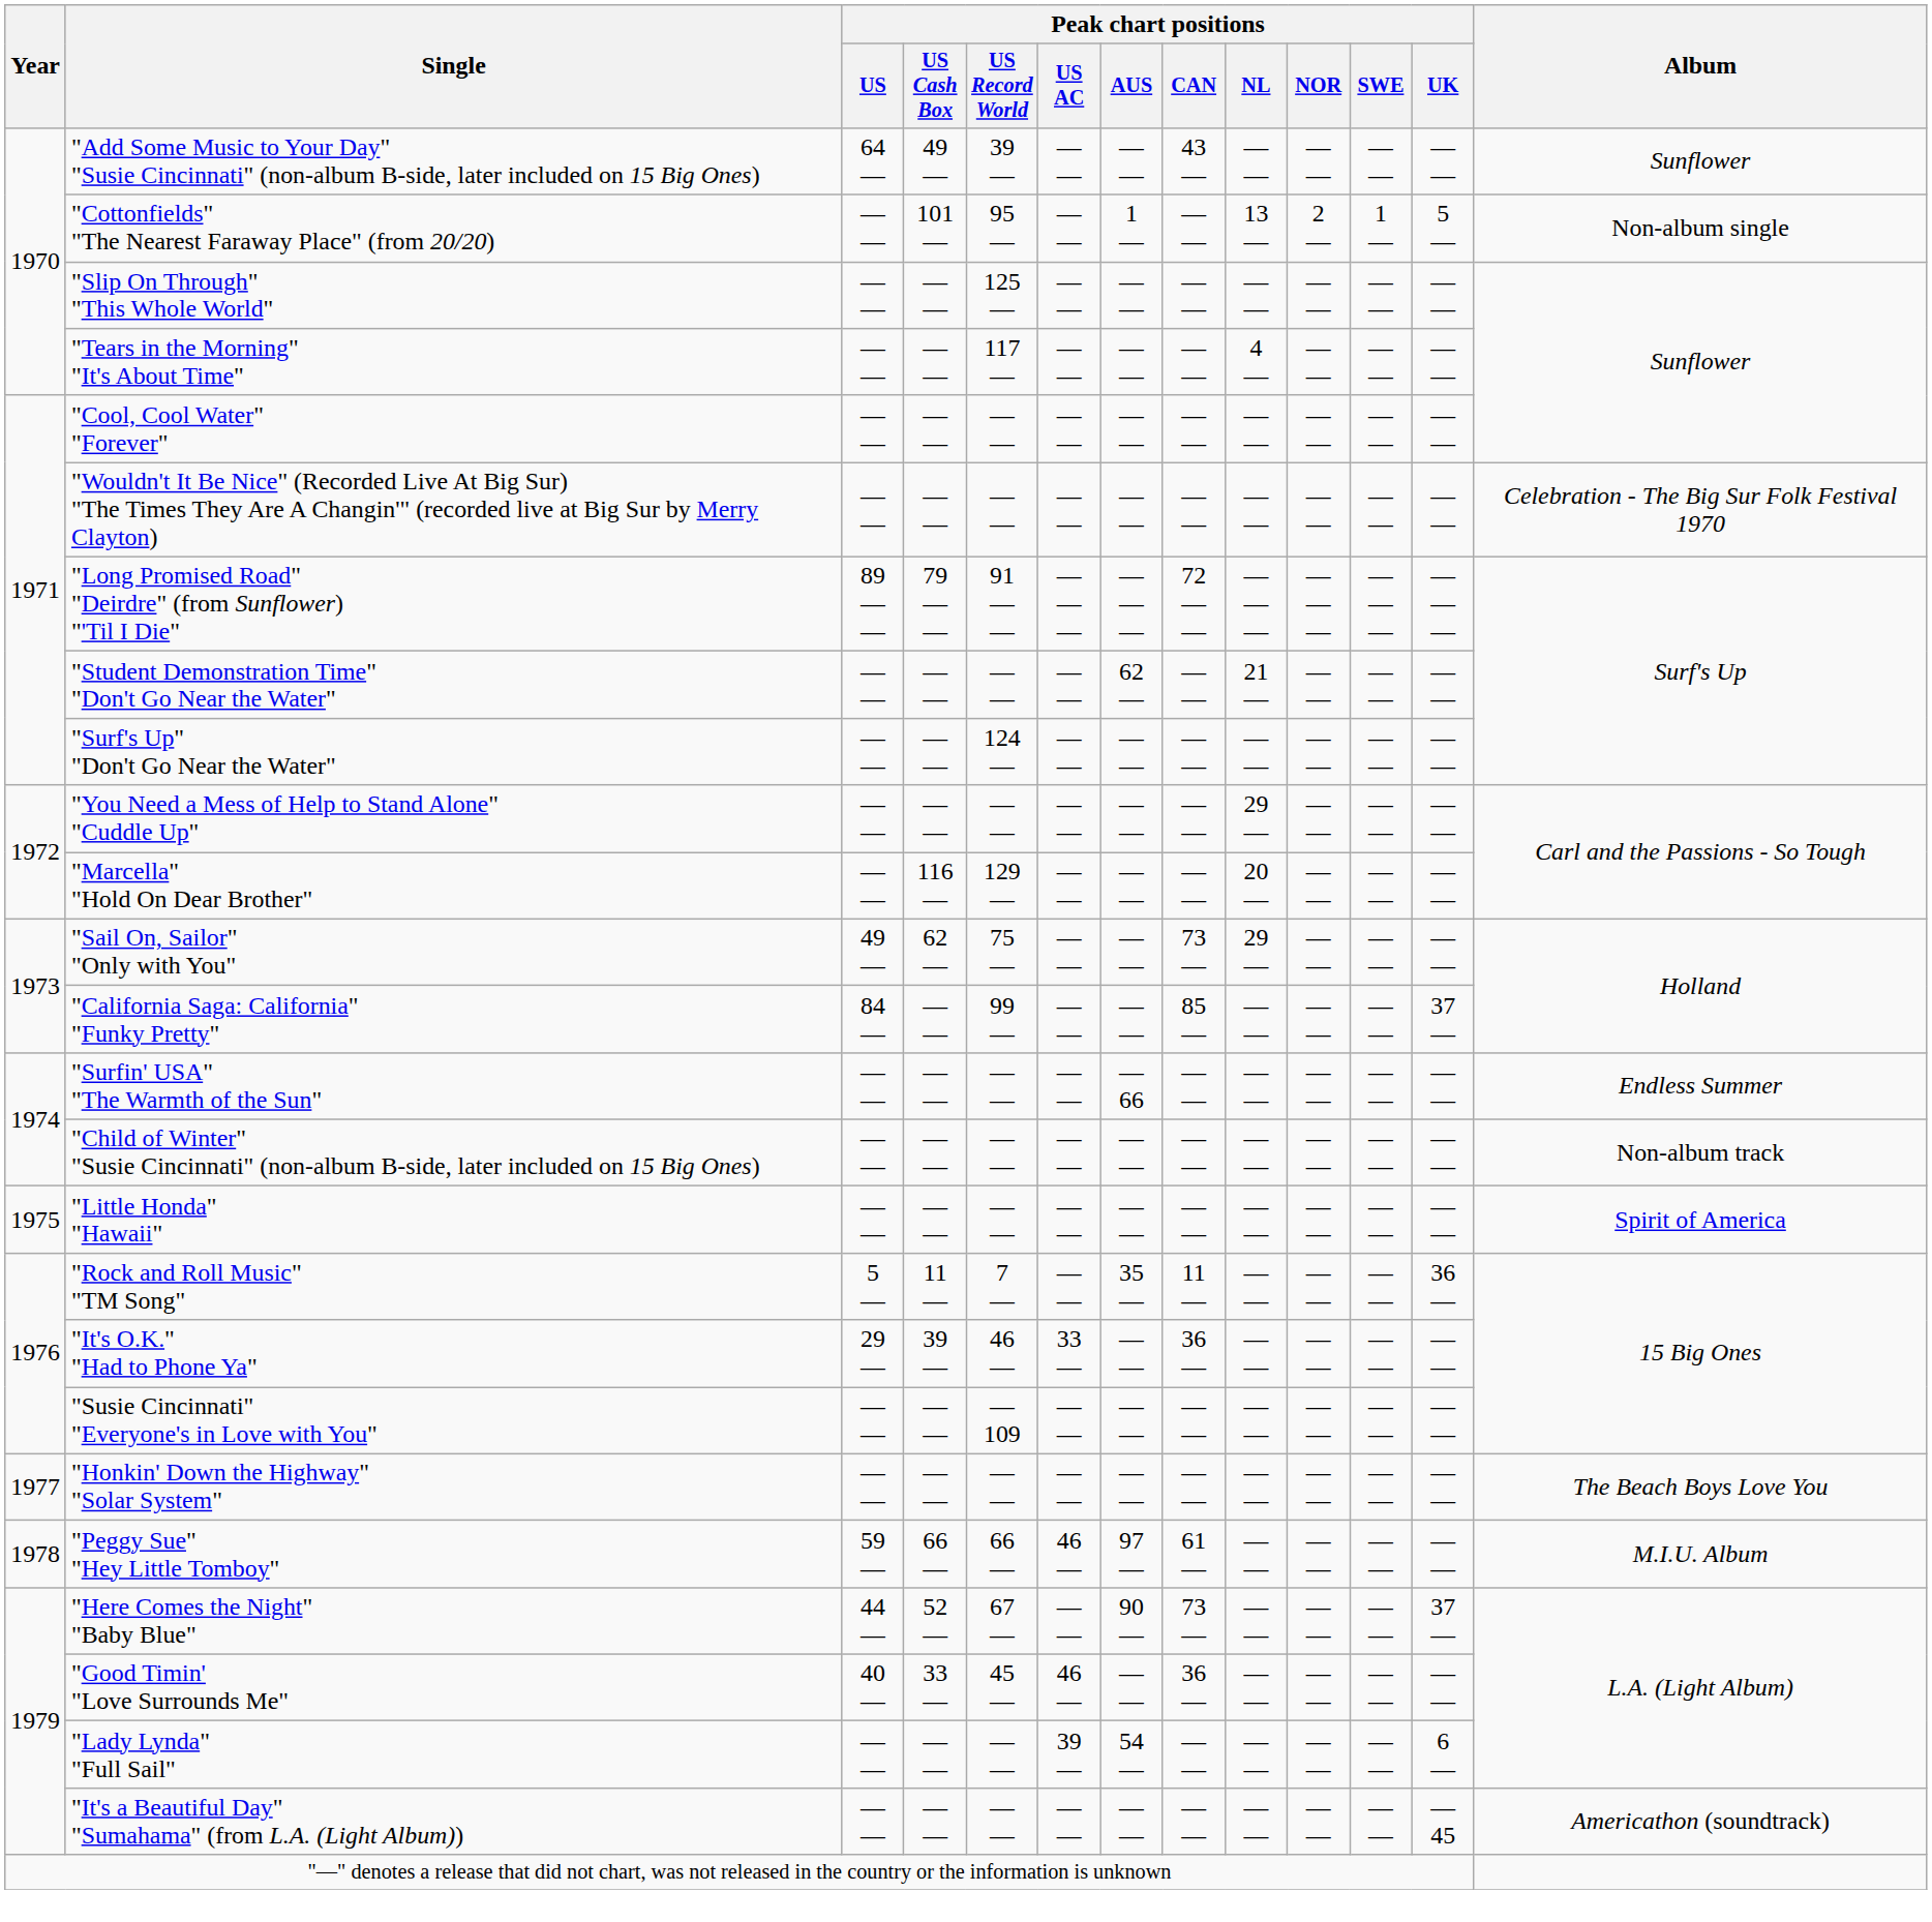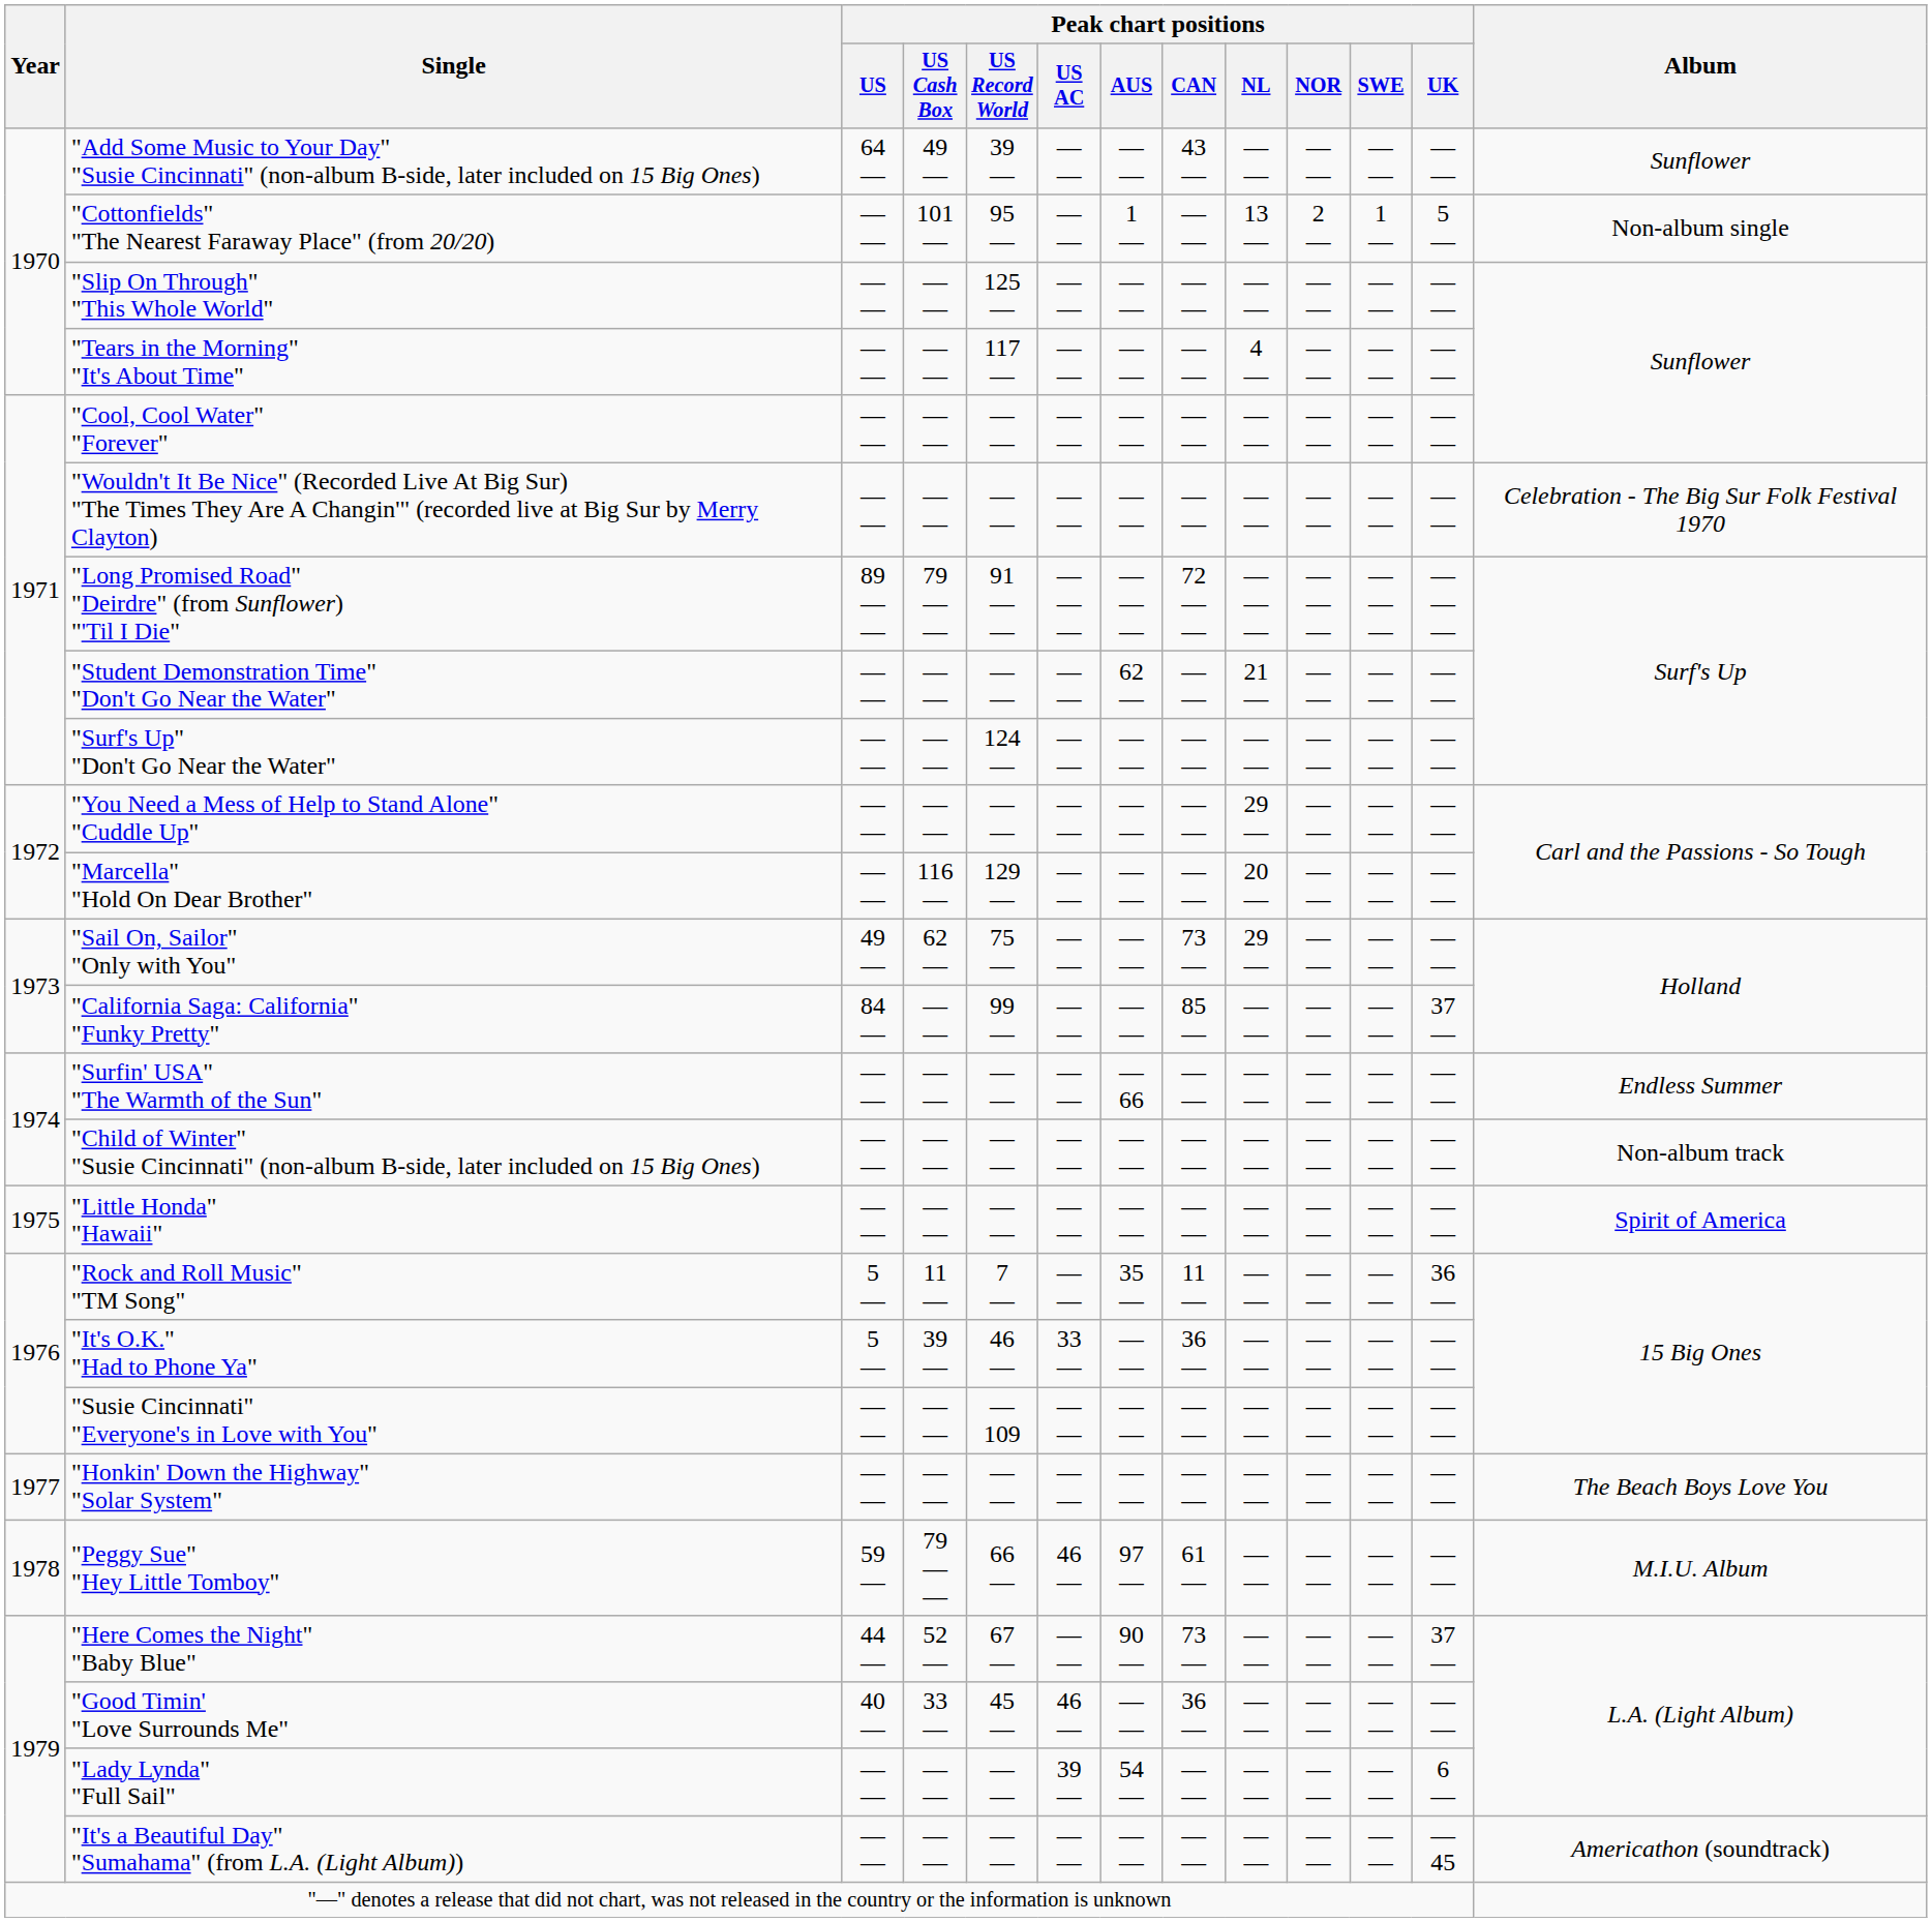 <table class="wikitable" style="text-align:center;">
 <tr>
 <th style="text-align:center;" rowspan="2">Year</th>
 <th style="text-align:center;" rowspan="2">Single</th>
 <th style="text-align:center;" colspan="10">Peak chart positions</th>
 <th rowspan="2">Album</th>
 </tr>
 <tr>
 <th scope=col style="width:2.5em;font-size:85%"><a href='#'>US</a><br></th>
 <th scope=col style="width:2.5em;font-size:85%"><a href='#'>US <em>Cash Box</em></a><br></th>
 <th scope=col style="width:2.5em;font-size:85%"><a href='#'>US <em>Record World</em></a><br></th>
 <th scope=col style="width:2.5em;font-size:85%"><a href='#'>US AC</a><br></th>
 <th scope=col style="width:2.5em;font-size:85%"><a href='#'>AUS</a><br></th>
 <th scope=col style="width:2.5em;font-size:85%"><a href='#'>CAN</a><br></th>
 <th scope=col style="width:2.5em;font-size:85%"><a href='#'>NL</a><br></th>
 <th scope=col style="width:2.5em;font-size:85%"><a href='#'>NOR</a><br></th>
 <th scope=col style="width:2.5em;font-size:85%"><a href='#'>SWE</a><br></th>
 <th scope=col style="width:2.5em;font-size:85%"><a href='#'>UK</a><br></th>
 </tr>
 <tr>
 <td rowspan="4">1970</td>
 <td style="text-align:left;">"<a href='#'>Add Some Music to Your Day</a>"<br>"<a href='#'>Susie Cincinnati</a>" (non-album B-side, later included on <em>15 Big Ones</em>)</td>
 <td>64<br>—</td>
 <td>49<br>—</td>
 <td>39<br>—</td>
 <td>—<br>—</td>
 <td>—<br>—</td>
 <td>43<br>—</td>
 <td>—<br>—</td>
 <td>—<br>—</td>
 <td>—<br>—</td>
 <td>—<br>—</td>
 <td><em>Sunflower</em></td>
 </tr>
 <tr>
 <td style="text-align:left;">"<a href='#'>Cottonfields</a>"<br>"The Nearest Faraway Place" (from <em>20/20</em>)</td>
 <td>—<br>—</td>
 <td>101<br>—</td>
 <td>95<br>—</td>
 <td>—<br>—</td>
 <td>1<br>—</td>
 <td>—<br>—</td>
 <td>13<br>—</td>
 <td>2<br>—</td>
 <td>1<br>—</td>
 <td>5<br>—</td>
 <td>Non-album single</td>
 </tr>
 <tr>
 <td style="text-align:left;">"<a href='#'>Slip On Through</a>" <br>"<a href='#'>This Whole World</a>"</td>
 <td>—<br>—</td>
 <td>—<br>—</td>
 <td>125<br>—</td>
 <td>—<br>—</td>
 <td>—<br>—</td>
 <td>—<br>—</td>
 <td>—<br>—</td>
 <td>—<br>—</td>
 <td>—<br>—</td>
 <td>—<br>—</td>
 <td rowspan="3"><em>Sunflower</em></td>
 </tr>
 <tr>
 <td style="text-align:left;">"<a href='#'>Tears in the Morning</a>" <br>"<a href='#'>It's About Time</a>"</td>
 <td>—<br>—</td>
 <td>—<br>—</td>
 <td>117<br>—</td>
 <td>—<br>—</td>
 <td>—<br>—</td>
 <td>—<br>—</td>
 <td>4<br>—</td>
 <td>—<br>—</td>
 <td>—<br>—</td>
 <td>—<br>—</td>
 </tr>
 <tr>
 <td rowspan="5">1971</td>
 <td style="text-align:left;">"<a href='#'>Cool, Cool Water</a>" <br>"<a href='#'>Forever</a>"</td>
 <td>—<br>—</td>
 <td>—<br>—</td>
 <td>—<br>—</td>
 <td>—<br>—</td>
 <td>—<br>—</td>
 <td>—<br>—</td>
 <td>—<br>—</td>
 <td>—<br>—</td>
 <td>—<br>—</td>
 <td>—<br>—</td>
 </tr>
 <tr>
 <td style="text-align:left;">"<a href='#'>Wouldn't It Be Nice</a>" (Recorded Live At Big Sur)   <br>"The Times They Are A Changin'" (recorded live at Big Sur by <a href='#'>Merry Clayton</a>)</td>
 <td>—<br>—</td>
 <td>—<br>—</td>
 <td>—<br>—</td>
 <td>—<br>—</td>
 <td>—<br>—</td>
 <td>—<br>—</td>
 <td>—<br>—</td>
 <td>—<br>—</td>
 <td>—<br>—</td>
 <td>—<br>—</td>
 <td><em>Celebration - The Big Sur Folk Festival 1970</em></td>
 </tr>
 <tr>
 <td style="text-align:left;">"<a href='#'>Long Promised Road</a>"<br>"<a href='#'>Deirdre</a>" (from <em>Sunflower</em>)<br>"<a href='#'>'Til I Die</a>"</td>
 <td>89<br>—<br>—</td>
 <td>79<br>—<br>—</td>
 <td>91<br>—<br>—</td>
 <td>—<br>—<br>—</td>
 <td>—<br>—<br>—</td>
 <td>72<br>—<br>—</td>
 <td>—<br>—<br>—</td>
 <td>—<br>—<br>—</td>
 <td>—<br>—<br>—</td>
 <td>—<br>—<br>—</td>
 <td rowspan="3"><em>Surf's Up</em></td>
 </tr>
 <tr>
 <td style="text-align:left;">"<a href='#'>Student Demonstration Time</a>"<br>"<a href='#'>Don't Go Near the Water</a>"</td>
 <td>—<br>—</td>
 <td>—<br>—</td>
 <td>—<br>—</td>
 <td>—<br>—</td>
 <td>62<br>—</td>
 <td>—<br>—</td>
 <td>21<br>—</td>
 <td>—<br>—</td>
 <td>—<br>—</td>
 <td>—<br>—</td>
 </tr>
 <tr>
 <td style="text-align:left;">"<a href='#'>Surf's Up</a>"<br>"Don't Go Near the Water"</td>
 <td>—<br>—</td>
 <td>—<br>—</td>
 <td>124<br>—</td>
 <td>—<br>—</td>
 <td>—<br>—</td>
 <td>—<br>—</td>
 <td>—<br>—</td>
 <td>—<br>—</td>
 <td>—<br>—</td>
 <td>—<br>—</td>
 </tr>
 <tr>
 <td rowspan="2">1972</td>
 <td style="text-align:left;">"<a href='#'>You Need a Mess of Help to Stand Alone</a>"<br>"<a href='#'>Cuddle Up</a>"</td>
 <td>—<br>—</td>
 <td>—<br>—</td>
 <td>—<br>—</td>
 <td>—<br>—</td>
 <td>—<br>—</td>
 <td>—<br>—</td>
 <td>29<br>—</td>
 <td>—<br>—</td>
 <td>—<br>—</td>
 <td>—<br>—</td>
 <td rowspan="2"><em>Carl and the Passions - So Tough</em></td>
 </tr>
 <tr>
 <td style="text-align:left;">"<a href='#'>Marcella</a>" <br>"Hold On Dear Brother"</td>
 <td>—<br>—</td>
 <td>116<br>—</td>
 <td>129<br>—</td>
 <td>—<br>—</td>
 <td>—<br>—</td>
 <td>—<br>—</td>
 <td>20<br>—</td>
 <td>—<br>—</td>
 <td>—<br>—</td>
 <td>—<br>—</td>
 </tr>
 <tr>
 <td rowspan="2">1973</td>
 <td style="text-align:left;">"<a href='#'>Sail On, Sailor</a>" <br>"Only with You"</td>
 <td>49<br>—</td>
 <td>62<br>—</td>
 <td>75<br>—</td>
 <td>—<br>—</td>
 <td>—<br>—</td>
 <td>73<br>—</td>
 <td>29<br>—</td>
 <td>—<br>—</td>
 <td>—<br>—</td>
 <td>—<br>—</td>
 <td rowspan="2"><em>Holland</em></td>
 </tr>
 <tr>
 <td style="text-align:left;">"<a href='#'>California Saga: California</a>"<br>"<a href='#'>Funky Pretty</a>"</td>
 <td>84<br>—</td>
 <td>—<br>—</td>
 <td>99<br>—</td>
 <td>—<br>—</td>
 <td>—<br>—</td>
 <td>85<br>—</td>
 <td>—<br>—</td>
 <td>—<br>—</td>
 <td>—<br>—</td>
 <td>37<br>—</td>
 </tr>
 <tr>
 <td rowspan="2">1974</td>
 <td style="text-align:left;">"<a href='#'>Surfin' USA</a>"<br>"<a href='#'>The Warmth of the Sun</a>"</td>
 <td>—<br>—</td>
 <td>—<br>—</td>
 <td>—<br>—</td>
 <td>—<br>—</td>
 <td>—<br>66</td>
 <td>—<br>—</td>
 <td>—<br>—</td>
 <td>—<br>—</td>
 <td>—<br>—</td>
 <td>—<br>—</td>
 <td><em>Endless Summer</em></td>
 </tr>
 <tr>
 <td style="text-align:left;">"<a href='#'>Child of Winter</a>"<br>"Susie Cincinnati" (non-album B-side, later included on <em>15 Big Ones</em>)</td>
 <td>—<br>—</td>
 <td>—<br>—</td>
 <td>—<br>—</td>
 <td>—<br>—</td>
 <td>—<br>—</td>
 <td>—<br>—</td>
 <td>—<br>—</td>
 <td>—<br>—</td>
 <td>—<br>—</td>
 <td>—<br>—</td>
 <td>Non-album track</td>
 </tr>
 <tr>
 <td rowspan="1">1975</td>
 <td style="text-align:left;">"<a href='#'>Little Honda</a>"<br>"<a href='#'>Hawaii</a>"</td>
 <td>—<br>—</td>
 <td>—<br>—</td>
 <td>—<br>—</td>
 <td>—<br>—</td>
 <td>—<br>—</td>
 <td>—<br>—</td>
 <td>—<br>—</td>
 <td>—<br>—</td>
 <td>—<br>—</td>
 <td>—<br>—</td>
 <td><a href='#'>Spirit of America</a></td>
 </tr>
 <tr>
 <td rowspan="3">1976</td>
 <td style="text-align:left;">"<a href='#'>Rock and Roll Music</a>" <br>"TM Song"</td>
 <td>5<br>—</td>
 <td>11<br>—</td>
 <td>7<br>—</td>
 <td>—<br>—</td>
 <td>35<br>—</td>
 <td>11<br>—</td>
 <td>—<br>—</td>
 <td>—<br>—</td>
 <td>—<br>—</td>
 <td>36<br>—</td>
 <td rowspan="3"><em>15 Big Ones</em></td>
 </tr>
 <tr>
 <td style="text-align:left;">"<a href='#'>It's O.K.</a>"<br>"<a href='#'>Had to Phone Ya</a>"</td>
-<td>29<br>—</td>
+<td>5<br>—</td>
 <td>39<br>—</td>
 <td>46<br>—</td>
 <td>33<br>—</td>
 <td>—<br>—</td>
 <td>36<br>—</td>
 <td>—<br>—</td>
 <td>—<br>—</td>
 <td>—<br>—</td>
 <td>—<br>—</td>
 </tr>
 <tr>
 <td style="text-align:left;">"Susie Cincinnati"<br>"<a href='#'>Everyone's in Love with You</a>"<br></td>
 <td>—<br>—</td>
 <td>—<br>—</td>
 <td>—<br>109</td>
 <td>—<br>—</td>
 <td>—<br>—</td>
 <td>—<br>—</td>
 <td>—<br>—</td>
 <td>—<br>—</td>
 <td>—<br>—</td>
 <td>—<br>—</td>
 </tr>
 <tr>
 <td>1977</td>
 <td style="text-align:left;">"<a href='#'>Honkin' Down the Highway</a>"<br> "<a href='#'>Solar System</a>"</td>
 <td>—<br>—</td>
 <td>—<br>—</td>
 <td>—<br>—</td>
 <td>—<br>—</td>
 <td>—<br>—</td>
 <td>—<br>—</td>
 <td>—<br>—</td>
 <td>—<br>—</td>
 <td>—<br>—</td>
 <td>—<br>—</td>
 <td><em>The Beach Boys Love You</em></td>
 </tr>
 <tr>
 <td>1978</td>
 <td style="text-align:left;">"<a href='#'>Peggy Sue</a>" <br>"<a href='#'>Hey Little Tomboy</a>"</td>
 <td>59<br>—</td>
-<td>66<br>—</td>
+<td>79<br>—<br>—</td>
 <td>66<br>—</td>
 <td>46<br>—</td>
 <td>97<br>—</td>
 <td>61<br>—</td>
 <td>—<br>—</td>
 <td>—<br>—</td>
 <td>—<br>—</td>
 <td>—<br>—</td>
 <td><em>M.I.U. Album</em></td>
 </tr>
 <tr>
 <td rowspan="4">1979</td>
 <td style="text-align:left;">"<a href='#'>Here Comes the Night</a>" <br>"Baby Blue"</td>
 <td>44<br>—</td>
 <td>52<br>—</td>
 <td>67<br>—</td>
 <td>—<br>—</td>
 <td>90<br>—</td>
 <td>73<br>—</td>
 <td>—<br>—</td>
 <td>—<br>—</td>
 <td>—<br>—</td>
 <td>37<br>—</td>
 <td rowspan="3"><em>L.A. (Light Album)</em></td>
 </tr>
 <tr>
 <td style="text-align:left;">"<a href='#'>Good Timin'</a> <br>"Love Surrounds Me"</td>
 <td>40<br>—</td>
 <td>33<br>—</td>
 <td>45<br>—</td>
 <td>46<br>—</td>
 <td>—<br>—</td>
 <td>36<br>—</td>
 <td>—<br>—</td>
 <td>—<br>—</td>
 <td>—<br>—</td>
 <td>—<br>—</td>
 </tr>
 <tr>
 <td style="text-align:left;">"<a href='#'>Lady Lynda</a>"<br>"Full Sail"</td>
 <td>—<br>—</td>
 <td>—<br>—</td>
 <td>—<br>—</td>
 <td>39<br>—</td>
 <td>54<br>—</td>
 <td>—<br>—</td>
 <td>—<br>—</td>
 <td>—<br>—</td>
 <td>—<br>—</td>
 <td>6<br>—</td>
 </tr>
 <tr>
 <td style="text-align:left;">"<a href='#'>It's a Beautiful Day</a>" <br>"<a href='#'>Sumahama</a>" (from <em>L.A. (Light Album)</em>)</td>
 <td>—<br>—</td>
 <td>—<br>—</td>
 <td>—<br>—</td>
 <td>—<br>—</td>
 <td>—<br>—</td>
 <td>—<br>—</td>
 <td>—<br>—</td>
 <td>—<br>—</td>
 <td>—<br>—</td>
 <td>—<br>45</td>
 <td><em>Americathon</em> (soundtrack)</td>
 </tr>
 <tr>
 <td colspan="12" style="font-size:85%;">"—" denotes a release that did not chart, was not released in the country or the information is unknown</td>
 <td></td>
 </tr>
 </table>
